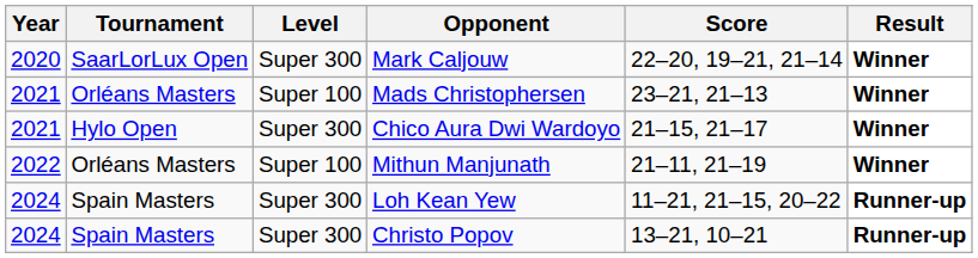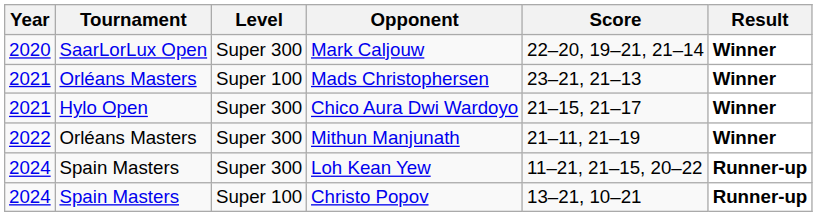 <table class="sortable wikitable" style="font-size: 90%">
 <tr>
 <th>Year</th>
 <th>Tournament</th>
 <th>Level</th>
 <th>Opponent</th>
 <th>Score</th>
 <th>Result</th>
 </tr>
 <tr>
 <td align="center"><a href='#'>2020</a></td>
 <td align="left"><a href='#'>SaarLorLux Open</a></td>
 <td align="left">Super 300</td>
 <td align="left"> <a href='#'>Mark Caljouw</a></td>
 <td align="left">22–20, 19–21, 21–14</td>
 <td style="text-align:left; background:white"> <strong>Winner</strong></td>
 </tr>
 <tr>
 <td align="center"><a href='#'>2021</a></td>
 <td align="left"><a href='#'>Orléans Masters</a></td>
 <td align="left">Super 100</td>
 <td align="left"> <a href='#'>Mads Christophersen</a></td>
 <td align="left">23–21, 21–13</td>
 <td style="text-align:left; background:white"> <strong>Winner</strong></td>
 </tr>
 <tr>
 <td align="center"><a href='#'>2021</a></td>
 <td align="left"><a href='#'>Hylo Open</a></td>
 <td align="left">Super 300</td>
 <td align="left"> <a href='#'>Chico Aura Dwi Wardoyo</a></td>
 <td align="left">21–15, 21–17</td>
 <td style="text-align:left; background:white"> <strong>Winner</strong></td>
 </tr>
 <tr>
 <td align="center"><a href='#'>2022</a></td>
 <td align="left">Orléans Masters</td>
-<td align="left">Super 100</td>
+<td align="left">Super 300</td>
 <td align="left"> <a href='#'>Mithun Manjunath</a></td>
 <td align="left">21–11, 21–19</td>
 <td style="text-align:left; background:white"> <strong>Winner</strong></td>
 </tr>
 <tr>
 <td align="center"><a href='#'>2024</a></td>
 <td align="left">Spain Masters</td>
 <td align="left">Super 300</td>
 <td align="left"> <a href='#'>Loh Kean Yew</a></td>
 <td align="left">11–21, 21–15, 20–22</td>
 <td style="text-align:left; background:white"> <strong>Runner-up</strong></td>
 </tr>
 <tr>
 <td align="center"><a href='#'>2024</a></td>
 <td align="left"><a href='#'>Spain Masters</a></td>
-<td align="left">Super 300</td>
+<td align="left">Super 100</td>
 <td align="left"> <a href='#'>Christo Popov</a></td>
 <td align="left">13–21, 10–21</td>
 <td style="text-align:left; background:white"> <strong>Runner-up</strong></td>
 </tr>
 </table>
